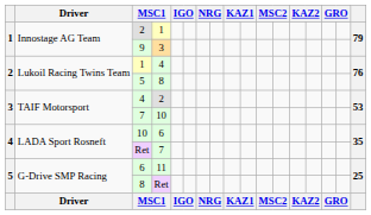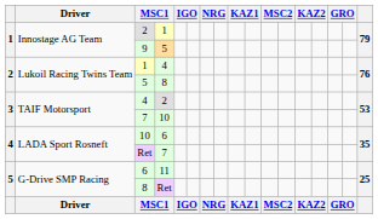 <table align=left| class="wikitable" style="font-size: 85%; text-align: center">
 <tr valign="top">
 <th valign="middle"></th>
 <th valign="middle">Driver</th>
 <th colspan=2><a href='#'>MSC1</a></th>
 <th colspan=2><a href='#'>IGO</a></th>
 <th colspan=2><a href='#'>NRG</a></th>
 <th colspan=2><a href='#'>KAZ1</a></th>
 <th colspan=2><a href='#'>MSC2</a></th>
 <th colspan=2><a href='#'>KAZ2</a></th>
 <th colspan=2><a href='#'>GRO</a></th>
 <th valign="middle"></th>
 </tr>
 <tr>
 <th rowspan="2">1</th>
 <td rowspan="2" align=left>Innostage AG Team</td>
 <td style="background:#dfdfdf;">2</td>
 <td style="background:#ffffbf;">1</td>
 <td></td>
 <td></td>
 <td></td>
 <td></td>
 <td></td>
 <td></td>
 <td></td>
 <td></td>
 <td></td>
 <td></td>
 <td></td>
 <td></td>
 <th rowspan="2">79</th>
 </tr>
 <tr>
 <td style="background:#dfffdf;">9</td>
-<td style="background:#ffdf9f;">3</td>
+<td style="background:#ffdf9f;">5</td>
 <td></td>
 <td></td>
 <td></td>
 <td></td>
 <td></td>
 <td></td>
 <td></td>
 <td></td>
 <td></td>
 <td></td>
 <td></td>
 <td></td>
 </tr>
 <tr>
 <th rowspan="2">2</th>
 <td rowspan="2" align=left>Lukoil Racing Twins Team</td>
 <td style="background:#ffffbf;">1</td>
 <td style="background:#dfffdf;">4</td>
 <td></td>
 <td></td>
 <td></td>
 <td></td>
 <td></td>
 <td></td>
 <td></td>
 <td></td>
 <td></td>
 <td></td>
 <td></td>
 <td></td>
 <th rowspan="2">76</th>
 </tr>
 <tr>
 <td style="background:#dfffdf;">5</td>
 <td style="background:#dfffdf;">8</td>
 <td></td>
 <td></td>
 <td></td>
 <td></td>
 <td></td>
 <td></td>
 <td></td>
 <td></td>
 <td></td>
 <td></td>
 <td></td>
 <td></td>
 </tr>
 <tr>
 <th rowspan="2">3</th>
 <td rowspan="2" align=left>TAIF Motorsport</td>
 <td style="background:#dfffdf;">4</td>
 <td style="background:#dfdfdf;">2</td>
 <td></td>
 <td></td>
 <td></td>
 <td></td>
 <td></td>
 <td></td>
 <td></td>
 <td></td>
 <td></td>
 <td></td>
 <td></td>
 <td></td>
 <th rowspan="2">53</th>
 </tr>
 <tr>
 <td style="background:#dfffdf;">7</td>
 <td style="background:#dfffdf;">10</td>
 <td></td>
 <td></td>
 <td></td>
 <td></td>
 <td></td>
 <td></td>
 <td></td>
 <td></td>
 <td></td>
 <td></td>
 <td></td>
 <td></td>
 </tr>
 <tr>
 <th rowspan="2">4</th>
 <td rowspan="2" align=left>LADA Sport Rosneft</td>
 <td style="background:#dfffdf;">10</td>
 <td style="background:#dfffdf;">6</td>
 <td></td>
 <td></td>
 <td></td>
 <td></td>
 <td></td>
 <td></td>
 <td></td>
 <td></td>
 <td></td>
 <td></td>
 <td></td>
 <td></td>
 <th rowspan="2">35</th>
 </tr>
 <tr>
 <td style="background:#efcfff;">Ret</td>
 <td style="background:#dfffdf;">7</td>
 <td></td>
 <td></td>
 <td></td>
 <td></td>
 <td></td>
 <td></td>
 <td></td>
 <td></td>
 <td></td>
 <td></td>
 <td></td>
 <td></td>
 </tr>
 <tr>
 <th rowspan="2">5</th>
 <td rowspan="2" align=left>G-Drive SMP Racing</td>
 <td style="background:#dfffdf;">6</td>
 <td style="background:#dfffdf;">11</td>
 <td></td>
 <td></td>
 <td></td>
 <td></td>
 <td></td>
 <td></td>
 <td></td>
 <td></td>
 <td></td>
 <td></td>
 <td></td>
 <td></td>
 <th rowspan="2">25</th>
 </tr>
 <tr>
 <td style="background:#dfffdf;">8</td>
 <td style="background:#efcfff;">Ret</td>
 <td></td>
 <td></td>
 <td></td>
 <td></td>
 <td></td>
 <td></td>
 <td></td>
 <td></td>
 <td></td>
 <td></td>
 <td></td>
 <td></td>
 </tr>
 <tr>
 <th valign="middle"></th>
 <th valign="middle">Driver</th>
 <th colspan=2><a href='#'>MSC1</a></th>
 <th colspan=2><a href='#'>IGO</a></th>
 <th colspan=2><a href='#'>NRG</a></th>
 <th colspan=2><a href='#'>KAZ1</a></th>
 <th colspan=2><a href='#'>MSC2</a></th>
 <th colspan=2><a href='#'>KAZ2</a></th>
 <th colspan=2><a href='#'>GRO</a></th>
 <th valign="middle"></th>
 </tr>
 </table>
